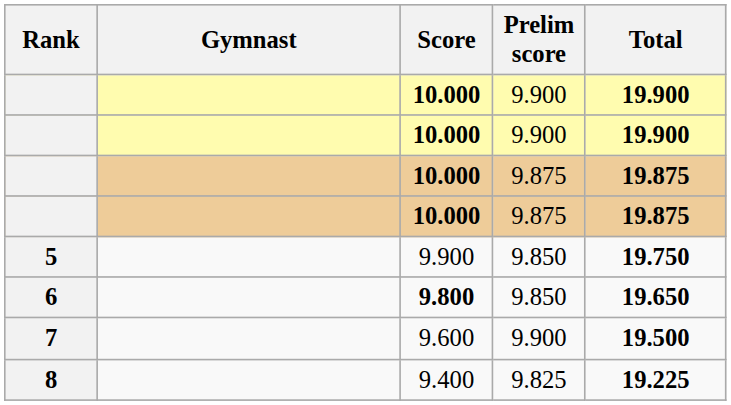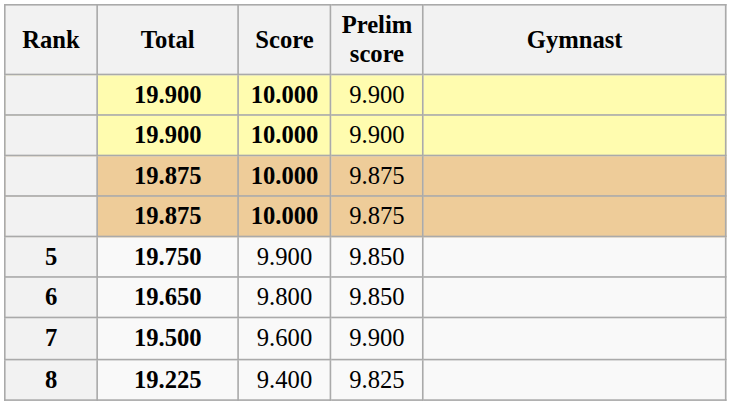 <table class="wikitable sortable" style="text-align:center; font-size:95%">
 <tr>
 <th scope="col" style="width:50px;">Rank</th>
-<th scope="col" style="width:180px;">Gymnast</th>
+<th scope="col" style="width:80px;">Total</th>
 <th scope="col" style="width:50px;">Score</th>
 <th scope="col" style="width:50px;">Prelim score</th>
-<th scope="col" style="width:80px;">Total</th>
+<th scope="col" style="width:180px;">Gymnast</th>
 </tr>
 <tr style="background:#fffcaf;">
 <th scope=row style="text-align:center"></th>
-<td style="text-align:left;"></td>
+<td><strong>19.900</strong></td>
 <td><strong>10.000</strong></td>
 <td>9.900</td>
-<td><strong>19.900</strong></td>
+<td style="text-align:left;"></td>
 </tr>
 <tr style="background:#fffcaf;">
 <th scope=row style="text-align:center"></th>
-<td style="text-align:left;"></td>
+<td><strong>19.900</strong></td>
 <td><strong>10.000</strong></td>
 <td>9.900</td>
-<td><strong>19.900</strong></td>
+<td style="text-align:left;"></td>
 </tr>
 <tr style="background:#ec9;">
 <th scope=row style="text-align:center"></th>
-<td style="text-align:left;"></td>
+<td><strong>19.875</strong></td>
 <td><strong>10.000</strong></td>
 <td>9.875</td>
-<td><strong>19.875</strong></td>
+<td style="text-align:left;"></td>
 </tr>
 <tr style="background:#ec9;">
 <th scope=row style="text-align:center"></th>
-<td style="text-align:left;"></td>
+<td><strong>19.875</strong></td>
 <td><strong>10.000</strong></td>
 <td>9.875</td>
-<td><strong>19.875</strong></td>
+<td style="text-align:left;"></td>
 </tr>
 <tr>
 <th scope=row style="text-align:center">5</th>
-<td style="text-align:left;"></td>
+<td><strong>19.750</strong></td>
 <td>9.900</td>
 <td>9.850</td>
-<td><strong>19.750</strong></td>
+<td style="text-align:left;"></td>
 </tr>
 <tr>
 <th scope=row style="text-align:center">6</th>
+<td><strong>19.650</strong></td>
+<td>9.800</td>
+<td>9.850</td>
 <td style="text-align:left;"></td>
-<td><strong>9.800</strong></td>
-<td>9.850</td>
-<td><strong>19.650</strong></td>
 </tr>
 <tr>
 <th scope=row style="text-align:center">7</th>
-<td style="text-align:left;"></td>
+<td><strong>19.500</strong></td>
 <td>9.600</td>
 <td>9.900</td>
-<td><strong>19.500</strong></td>
+<td style="text-align:left;"></td>
 </tr>
 <tr>
 <th scope=row style="text-align:center">8</th>
-<td style="text-align:left;"></td>
+<td><strong>19.225</strong></td>
 <td>9.400</td>
 <td>9.825</td>
-<td><strong>19.225</strong></td>
+<td style="text-align:left;"></td>
 </tr>
 </table>
